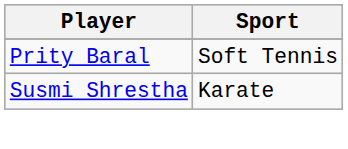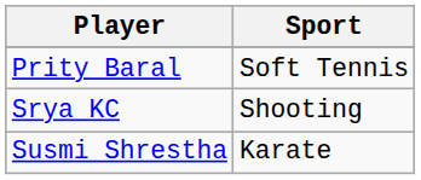 <table class="wikitable">
 <tr>
 <th>Player</th>
 <th>Sport</th>
 </tr>
 <tr style="background-color: #FFF68F; font-weight: bold;">
 </tr>
 <tr>
 <td><a href='#'>Prity Baral</a></td>
 <td>Soft Tennis</td>
 </tr>
 <tr>
+<td><a href='#'>Srya KC</a></td>
+<td>Shooting</td>
+</tr>
+<tr>
 <td><a href='#'>Susmi Shrestha</a></td>
 <td>Karate</td>
 </tr>
 </table>
